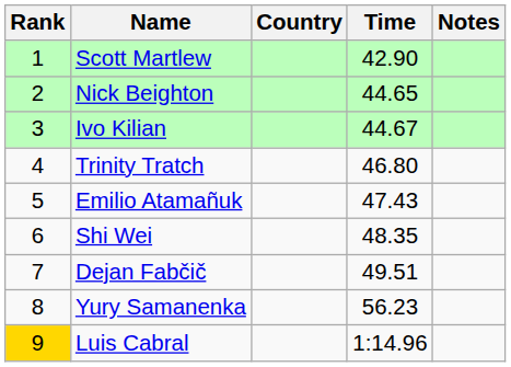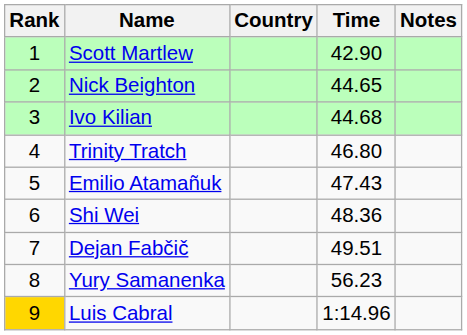 <table class="wikitable" style="text-align:center">
 <tr>
 <th>Rank</th>
 <th>Name</th>
 <th>Country</th>
 <th>Time</th>
 <th>Notes</th>
 </tr>
 <tr bgcolor=bbffbb>
 <td>1</td>
 <td align="left"><a href='#'>Scott Martlew</a></td>
 <td align="left"></td>
 <td>42.90</td>
 <td></td>
 </tr>
 <tr bgcolor=bbffbb>
 <td>2</td>
 <td align="left"><a href='#'>Nick Beighton</a></td>
 <td align="left"></td>
 <td>44.65</td>
 <td></td>
 </tr>
 <tr bgcolor=bbffbb>
 <td>3</td>
 <td align="left"><a href='#'>Ivo Kilian</a></td>
 <td align="left"></td>
-<td>44.67</td>
+<td>44.68</td>
 <td></td>
 </tr>
 <tr>
 <td>4</td>
 <td align="left"><a href='#'>Trinity Tratch</a></td>
 <td align="left"></td>
 <td>46.80</td>
 <td></td>
 </tr>
 <tr>
 <td>5</td>
 <td align="left"><a href='#'>Emilio Atamañuk</a></td>
 <td align="left"></td>
 <td>47.43</td>
 <td></td>
 </tr>
 <tr>
 <td>6</td>
 <td align="left"><a href='#'>Shi Wei</a></td>
 <td align="left"></td>
-<td>48.35</td>
+<td>48.36</td>
 <td></td>
 </tr>
 <tr>
 <td>7</td>
 <td align="left"><a href='#'>Dejan Fabčič</a></td>
 <td align="left"></td>
 <td>49.51</td>
 <td></td>
 </tr>
 <tr>
 <td>8</td>
 <td align="left"><a href='#'>Yury Samanenka</a></td>
 <td align="left"></td>
 <td>56.23</td>
 <td></td>
 </tr>
 <tr>
 <td style="background: gold;">9</td>
 <td align="left"><a href='#'>Luis Cabral</a></td>
 <td align="left"></td>
 <td>1:14.96</td>
 <td></td>
 </tr>
 </table>
